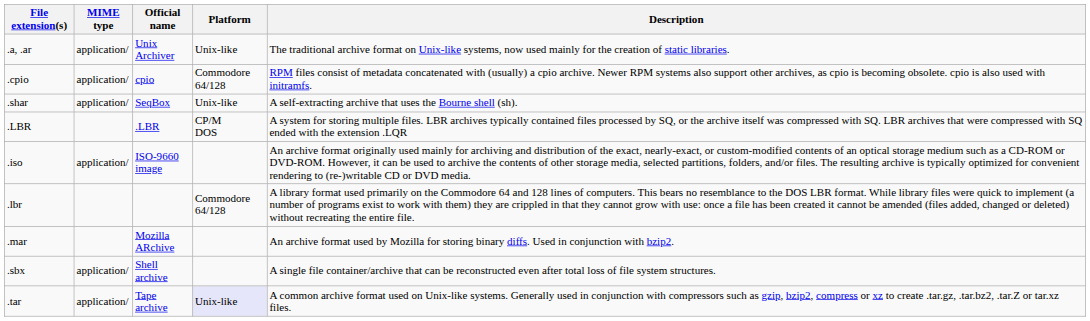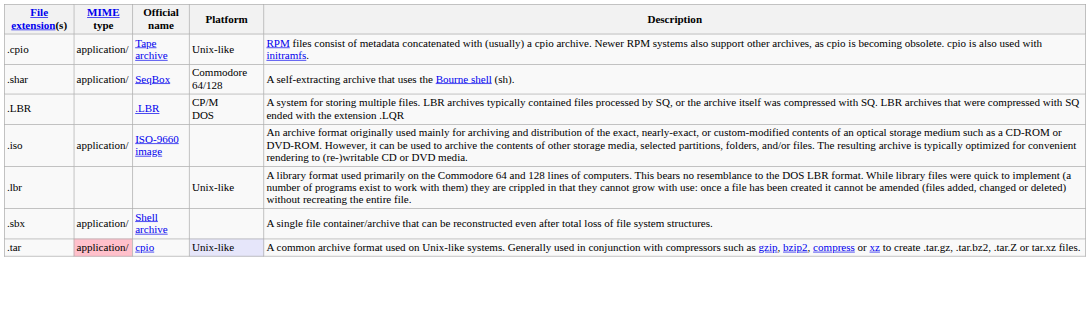 <table class="wikitable">
 <tr>
 <th><a href='#'>File extension</a>(s)</th>
 <th><a href='#'>MIME</a> type</th>
 <th>Official name</th>
 <th>Platform</th>
 <th>Description</th>
 </tr>
 <tr>
-<td>.a, .ar</td>
-<td>application/</td>
-<td><a href='#'>Unix Archiver</a></td>
-<td>Unix-like</td>
-<td>The traditional archive format on <a href='#'>Unix-like</a> systems, now used mainly for the creation of <a href='#'>static libraries</a>.</td>
-</tr>
-<tr>
 <td>.cpio</td>
 <td>application/</td>
-<td><a href='#'>cpio</a></td>
-<td>Commodore 64/128</td>
+<td><a href='#'>Tape archive</a></td>
+<td>Unix-like</td>
 <td><a href='#'>RPM</a> files consist of metadata concatenated with (usually) a cpio archive. Newer RPM systems also support other archives, as cpio is becoming obsolete. cpio is also used with <a href='#'>initramfs</a>.</td>
 </tr>
 <tr>
 <td>.shar</td>
 <td>application/</td>
 <td><a href='#'>SeqBox</a></td>
-<td>Unix-like</td>
+<td>Commodore 64/128</td>
 <td>A self-extracting archive that uses the <a href='#'>Bourne shell</a> (sh).</td>
 </tr>
 <tr>
 <td>.LBR</td>
 <td></td>
 <td><a href='#'>.LBR</a></td>
 <td>CP/M<br>DOS</td>
 <td>A system for storing multiple files.  LBR archives typically contained files processed by SQ, or the archive itself was compressed with SQ.  LBR archives that were compressed with SQ ended with the extension .LQR</td>
 </tr>
 <tr>
 <td>.iso</td>
 <td>application/</td>
 <td><a href='#'>ISO-9660 image</a></td>
 <td></td>
 <td>An archive format originally used mainly for archiving and distribution of the exact, nearly-exact, or custom-modified contents of an optical storage medium such as a CD-ROM or DVD-ROM.  However, it can be used to archive the contents of other storage media, selected partitions, folders, and/or files.  The resulting archive is typically optimized for convenient rendering to (re-)writable CD or DVD media.</td>
 </tr>
 <tr>
 <td>.lbr</td>
 <td></td>
 <td></td>
-<td>Commodore 64/128</td>
+<td>Unix-like</td>
 <td>A library format used primarily on the Commodore 64 and 128 lines of computers.  This bears no resemblance to the DOS LBR format.  While library files were quick to implement (a number of programs exist to work with them) they are crippled in that they cannot grow with use: once a file has been created it cannot be amended (files added, changed or deleted) without recreating the entire file.</td>
-</tr>
-<tr>
-<td>.mar</td>
-<td></td>
-<td><a href='#'>Mozilla ARchive</a></td>
-<td></td>
-<td>An archive format used by Mozilla for storing  binary <a href='#'>diffs</a>. Used in conjunction with <a href='#'>bzip2</a>.</td>
 </tr>
 <tr>
 <td>.sbx</td>
 <td>application/</td>
 <td><a href='#'>Shell archive</a></td>
 <td></td>
 <td>A single file container/archive that can be reconstructed even after total loss of file system structures.</td>
 </tr>
 <tr>
 <td>.tar</td>
-<td>application/</td>
-<td><a href='#'>Tape archive</a></td>
+<td style="background: pink;">application/</td>
+<td><a href='#'>cpio</a></td>
 <td style="background: lavender;">Unix-like</td>
 <td>A common archive format used on Unix-like systems. Generally used in conjunction with compressors such as <a href='#'>gzip</a>, <a href='#'>bzip2</a>, <a href='#'>compress</a> or <a href='#'>xz</a> to create .tar.gz, .tar.bz2, .tar.Z or tar.xz files.</td>
 </tr>
 </table>
